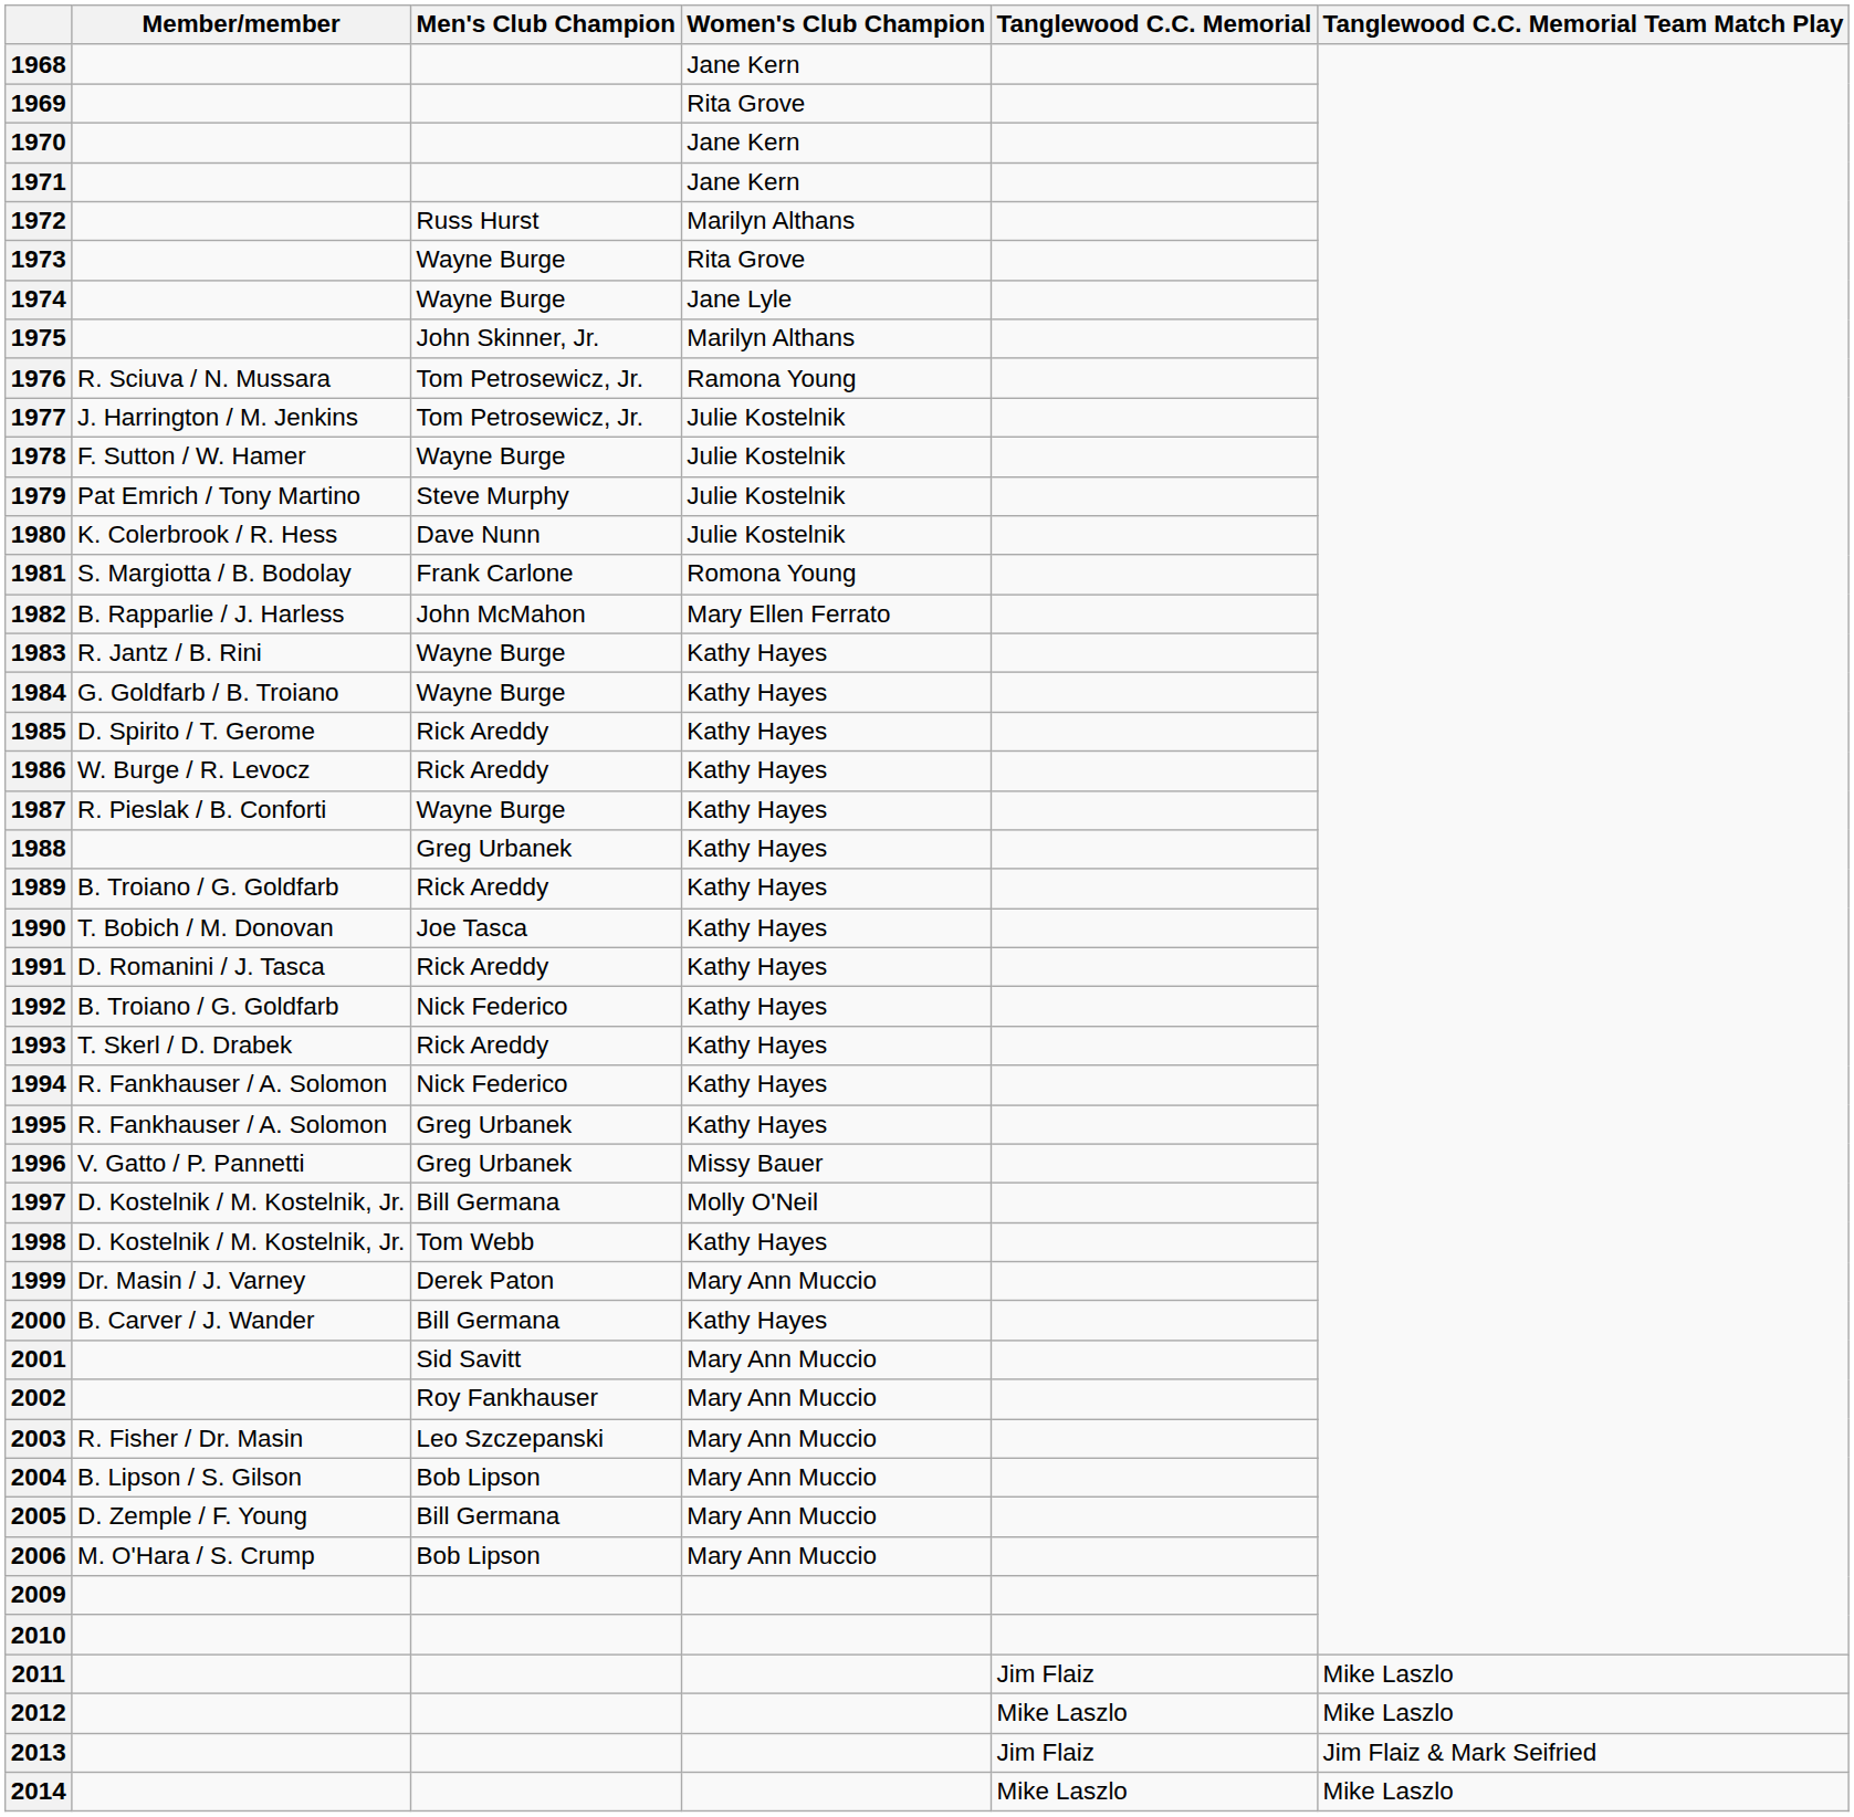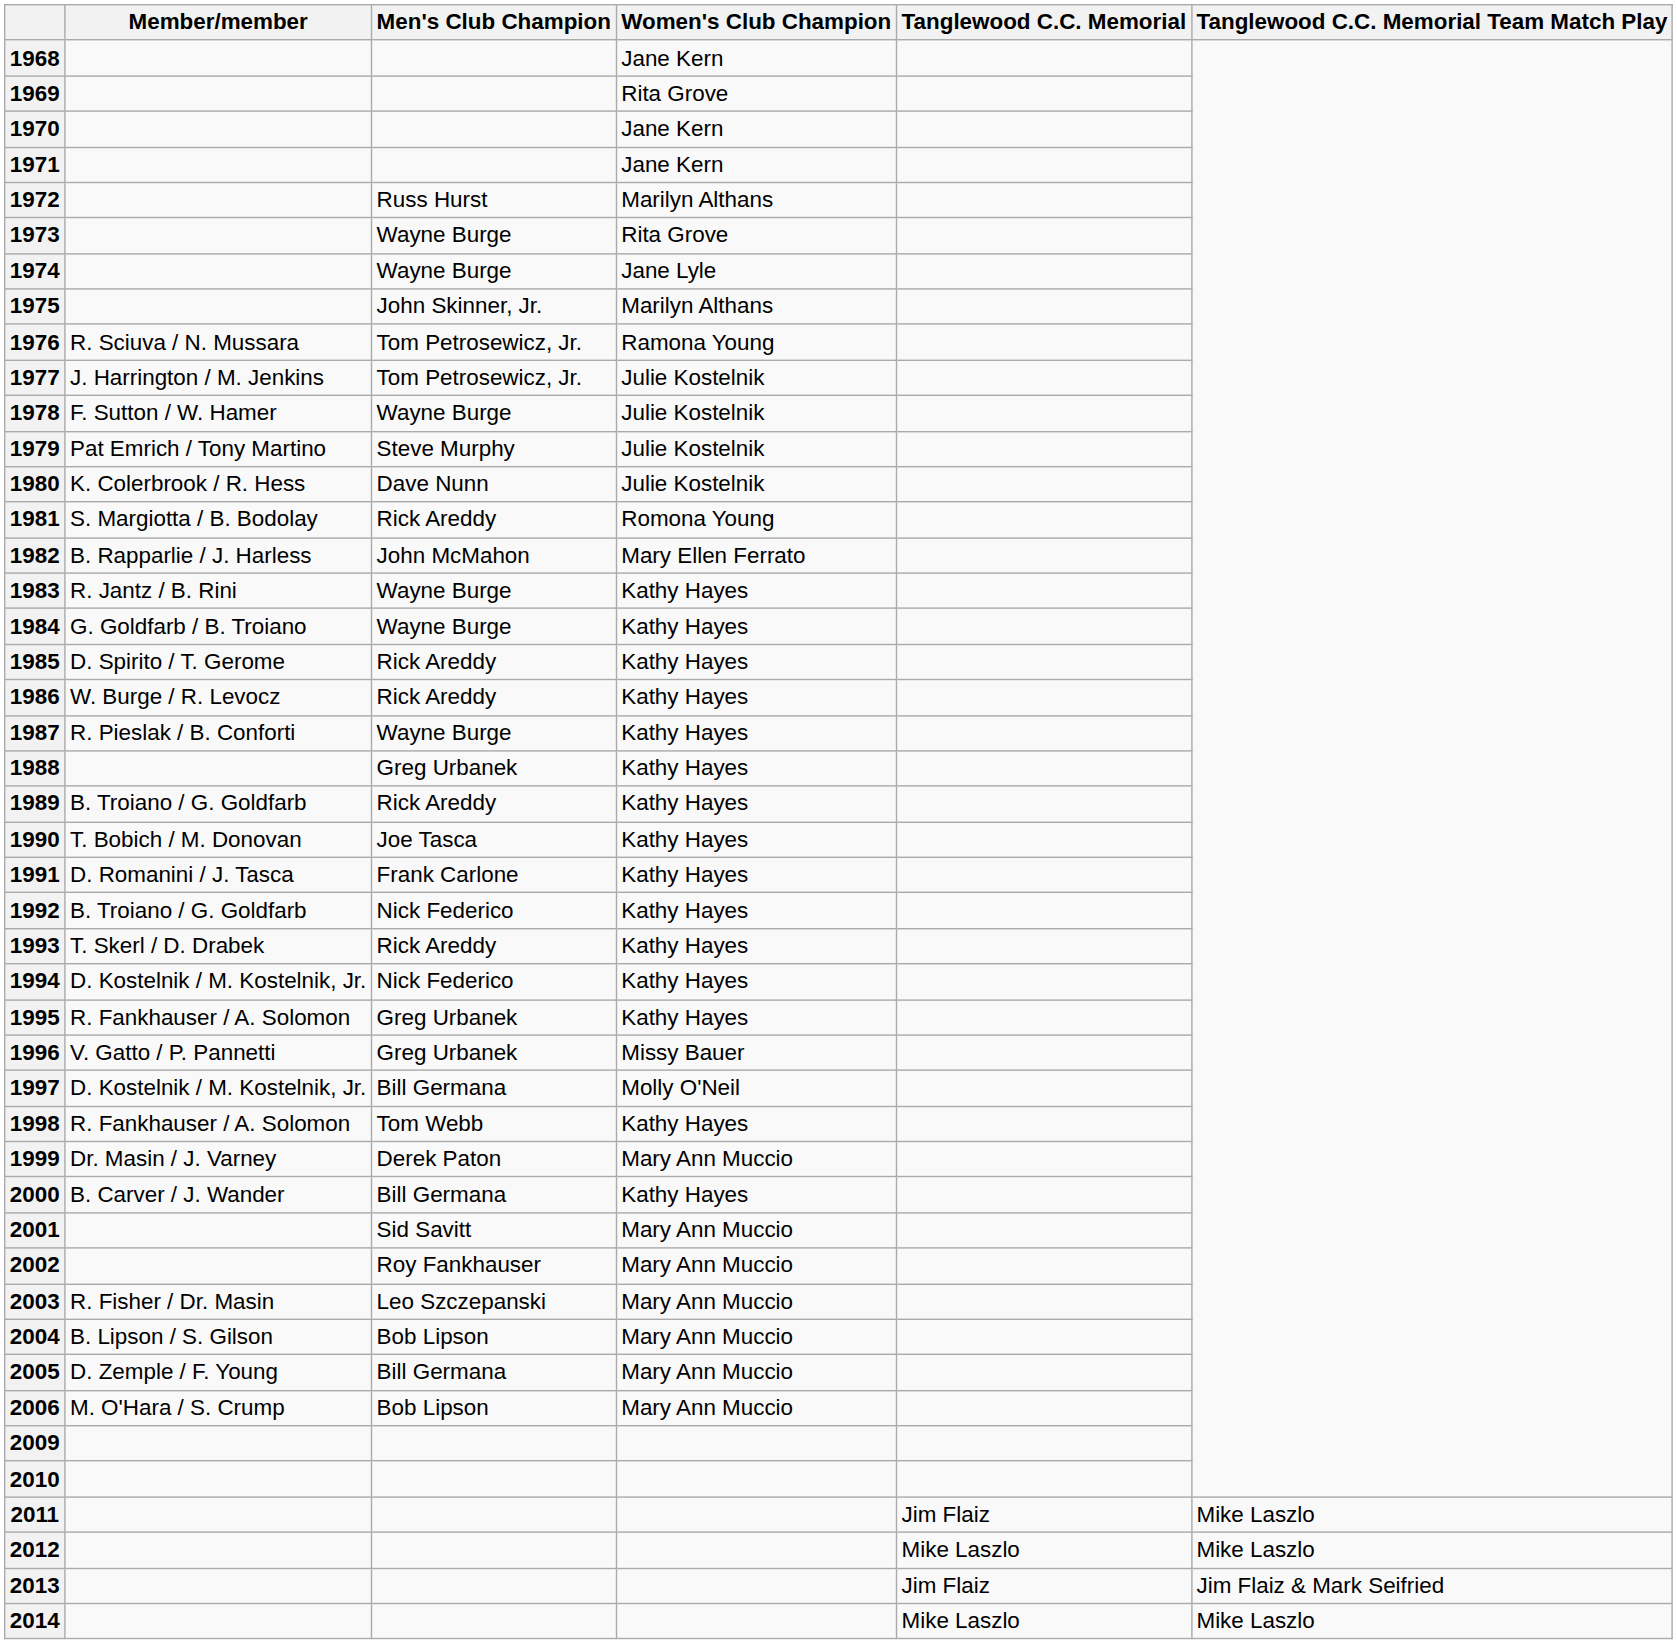 <table class="wikitable">
 <tr>
 <th></th>
 <th>Member/member</th>
 <th>Men's Club Champion</th>
 <th>Women's Club Champion</th>
 <th>Tanglewood C.C. Memorial</th>
 <th>Tanglewood C.C. Memorial Team Match Play</th>
 </tr>
 <tr>
 <th>1968</th>
 <td></td>
 <td></td>
 <td>Jane Kern</td>
 <td></td>
 </tr>
 <tr>
 <th>1969</th>
 <td></td>
 <td></td>
 <td>Rita Grove</td>
 <td></td>
 </tr>
 <tr>
 <th>1970</th>
 <td></td>
 <td></td>
 <td>Jane Kern</td>
 <td></td>
 </tr>
 <tr>
 <th>1971</th>
 <td></td>
 <td></td>
 <td>Jane Kern</td>
 <td></td>
 </tr>
 <tr>
 <th>1972</th>
 <td></td>
 <td>Russ Hurst</td>
 <td>Marilyn Althans</td>
 <td></td>
 </tr>
 <tr>
 <th>1973</th>
 <td></td>
 <td>Wayne Burge</td>
 <td>Rita Grove</td>
 <td></td>
 </tr>
 <tr>
 <th>1974</th>
 <td></td>
 <td>Wayne Burge</td>
 <td>Jane Lyle</td>
 <td></td>
 </tr>
 <tr>
 <th>1975</th>
 <td></td>
 <td>John Skinner, Jr.</td>
 <td>Marilyn Althans</td>
 <td></td>
 </tr>
 <tr>
 <th>1976</th>
 <td>R. Sciuva / N. Mussara</td>
 <td>Tom Petrosewicz, Jr.</td>
 <td>Ramona Young</td>
 <td></td>
 </tr>
 <tr>
 <th>1977</th>
 <td>J. Harrington / M. Jenkins</td>
 <td>Tom Petrosewicz, Jr.</td>
 <td>Julie Kostelnik</td>
 <td></td>
 </tr>
 <tr>
 <th>1978</th>
 <td>F. Sutton / W. Hamer</td>
 <td>Wayne Burge</td>
 <td>Julie Kostelnik</td>
 <td></td>
 </tr>
 <tr>
 <th>1979</th>
 <td>Pat Emrich / Tony Martino</td>
 <td>Steve Murphy</td>
 <td>Julie Kostelnik</td>
 <td></td>
 </tr>
 <tr>
 <th>1980</th>
 <td>K. Colerbrook / R. Hess</td>
 <td>Dave Nunn</td>
 <td>Julie Kostelnik</td>
 <td></td>
 </tr>
 <tr>
 <th>1981</th>
 <td>S. Margiotta / B. Bodolay</td>
-<td>Frank Carlone</td>
+<td>Rick Areddy</td>
 <td>Romona Young</td>
 <td></td>
 </tr>
 <tr>
 <th>1982</th>
 <td>B. Rapparlie / J. Harless</td>
 <td>John McMahon</td>
 <td>Mary Ellen Ferrato</td>
 <td></td>
 </tr>
 <tr>
 <th>1983</th>
 <td>R. Jantz / B. Rini</td>
 <td>Wayne Burge</td>
 <td>Kathy Hayes</td>
 <td></td>
 </tr>
 <tr>
 <th>1984</th>
 <td>G. Goldfarb / B. Troiano</td>
 <td>Wayne Burge</td>
 <td>Kathy Hayes</td>
 <td></td>
 </tr>
 <tr>
 <th>1985</th>
 <td>D. Spirito / T. Gerome</td>
 <td>Rick Areddy</td>
 <td>Kathy Hayes</td>
 <td></td>
 </tr>
 <tr>
 <th>1986</th>
 <td>W. Burge / R. Levocz</td>
 <td>Rick Areddy</td>
 <td>Kathy Hayes</td>
 <td></td>
 </tr>
 <tr>
 <th>1987</th>
 <td>R. Pieslak / B. Conforti</td>
 <td>Wayne Burge</td>
 <td>Kathy Hayes</td>
 <td></td>
 </tr>
 <tr>
 <th>1988</th>
 <td></td>
 <td>Greg Urbanek</td>
 <td>Kathy Hayes</td>
 <td></td>
 </tr>
 <tr>
 <th>1989</th>
 <td>B. Troiano / G. Goldfarb</td>
 <td>Rick Areddy</td>
 <td>Kathy Hayes</td>
 <td></td>
 </tr>
 <tr>
 <th>1990</th>
 <td>T. Bobich / M. Donovan</td>
 <td>Joe Tasca</td>
 <td>Kathy Hayes</td>
 <td></td>
 </tr>
 <tr>
 <th>1991</th>
 <td>D. Romanini / J. Tasca</td>
-<td>Rick Areddy</td>
+<td>Frank Carlone</td>
 <td>Kathy Hayes</td>
 <td></td>
 </tr>
 <tr>
 <th>1992</th>
 <td>B. Troiano / G. Goldfarb</td>
 <td>Nick Federico</td>
 <td>Kathy Hayes</td>
 <td></td>
 </tr>
 <tr>
 <th>1993</th>
 <td>T. Skerl / D. Drabek</td>
 <td>Rick Areddy</td>
 <td>Kathy Hayes</td>
 <td></td>
 </tr>
 <tr>
 <th>1994</th>
-<td>R. Fankhauser / A. Solomon</td>
+<td>D. Kostelnik / M. Kostelnik, Jr.</td>
 <td>Nick Federico</td>
 <td>Kathy Hayes</td>
 <td></td>
 </tr>
 <tr>
 <th>1995</th>
 <td>R. Fankhauser / A. Solomon</td>
 <td>Greg Urbanek</td>
 <td>Kathy Hayes</td>
 <td></td>
 </tr>
 <tr>
 <th>1996</th>
 <td>V. Gatto / P. Pannetti</td>
 <td>Greg Urbanek</td>
 <td>Missy Bauer</td>
 <td></td>
 </tr>
 <tr>
 <th>1997</th>
 <td>D. Kostelnik / M. Kostelnik, Jr.</td>
 <td>Bill Germana</td>
 <td>Molly O'Neil</td>
 <td></td>
 </tr>
 <tr>
 <th>1998</th>
-<td>D. Kostelnik / M. Kostelnik, Jr.</td>
+<td>R. Fankhauser / A. Solomon</td>
 <td>Tom Webb</td>
 <td>Kathy Hayes</td>
 <td></td>
 </tr>
 <tr>
 <th>1999</th>
 <td>Dr. Masin / J. Varney</td>
 <td>Derek Paton</td>
 <td>Mary Ann Muccio</td>
 <td></td>
 </tr>
 <tr>
 <th>2000</th>
 <td>B. Carver / J. Wander</td>
 <td>Bill Germana</td>
 <td>Kathy Hayes</td>
 <td></td>
 </tr>
 <tr>
 <th>2001</th>
 <td></td>
 <td>Sid Savitt</td>
 <td>Mary Ann Muccio</td>
 <td></td>
 </tr>
 <tr>
 <th>2002</th>
 <td></td>
 <td>Roy Fankhauser</td>
 <td>Mary Ann Muccio</td>
 <td></td>
 </tr>
 <tr>
 <th>2003</th>
 <td>R. Fisher / Dr. Masin</td>
 <td>Leo Szczepanski</td>
 <td>Mary Ann Muccio</td>
 <td></td>
 </tr>
 <tr>
 <th>2004</th>
 <td>B. Lipson / S. Gilson</td>
 <td>Bob Lipson</td>
 <td>Mary Ann Muccio</td>
 <td></td>
 </tr>
 <tr>
 <th>2005</th>
 <td>D. Zemple / F. Young</td>
 <td>Bill Germana</td>
 <td>Mary Ann Muccio</td>
 <td></td>
 </tr>
 <tr>
 <th>2006</th>
 <td>M. O'Hara / S. Crump</td>
 <td>Bob Lipson</td>
 <td>Mary Ann Muccio</td>
 <td></td>
 </tr>
 <tr>
 <th>2009</th>
 <td></td>
 <td></td>
 <td></td>
 <td></td>
 </tr>
 <tr>
 <th>2010</th>
 <td></td>
 <td></td>
 <td></td>
 <td></td>
 </tr>
 <tr>
 <th>2011</th>
 <td></td>
 <td></td>
 <td></td>
 <td>Jim Flaiz</td>
 <td>Mike Laszlo</td>
 </tr>
 <tr>
 <th>2012</th>
 <td></td>
 <td></td>
 <td></td>
 <td>Mike Laszlo</td>
 <td>Mike Laszlo</td>
 </tr>
 <tr>
 <th>2013</th>
 <td></td>
 <td></td>
 <td></td>
 <td>Jim Flaiz</td>
 <td>Jim Flaiz & Mark Seifried</td>
 </tr>
 <tr>
 <th>2014</th>
 <td></td>
 <td></td>
 <td></td>
 <td>Mike Laszlo</td>
 <td>Mike Laszlo</td>
 </tr>
 </table>
